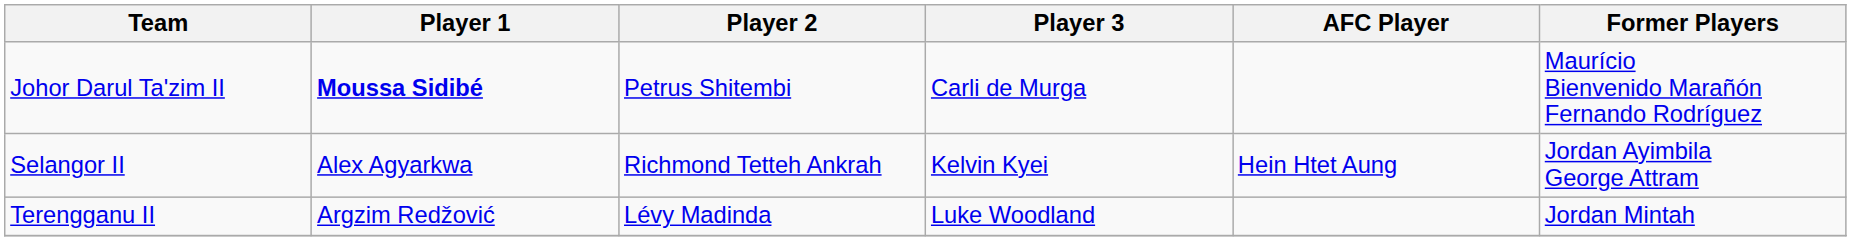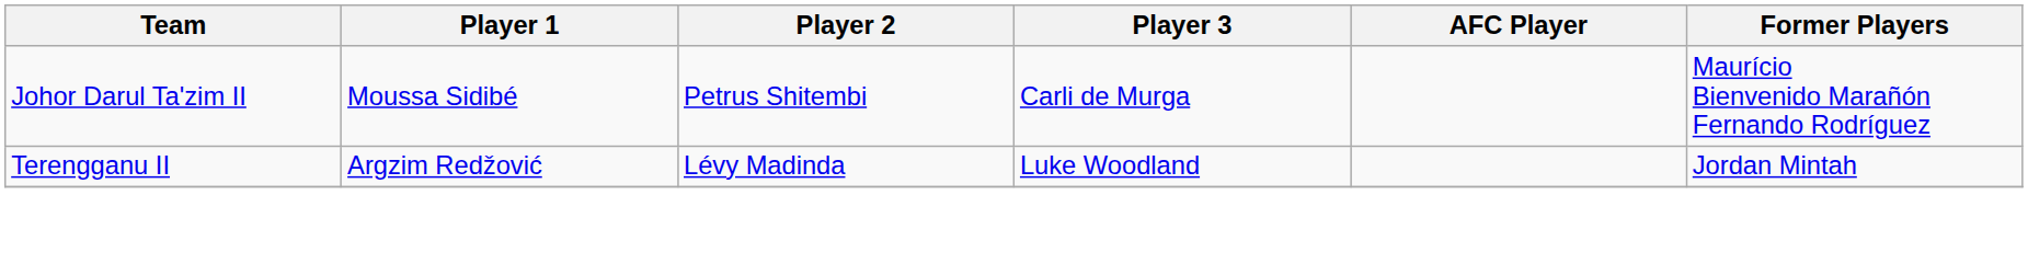 <table class="wikitable sortable">
 <tr>
 <th style="width:200px;">Team</th>
 <th style="width:200px;">Player 1</th>
 <th style="width:200px;">Player 2</th>
 <th style="width:200px;">Player 3</th>
 <th style="width:200px;">AFC Player</th>
 <th style="width:200px;">Former Players </th>
 </tr>
 <tr>
 <td><a href='#'>Johor Darul Ta'zim II</a></td>
-<td><strong> <a href='#'>Moussa Sidibé</a></strong></td>
+<td> <a href='#'>Moussa Sidibé</a></td>
 <td> <a href='#'>Petrus Shitembi</a></td>
 <td> <a href='#'>Carli de Murga</a></td>
 <td></td>
 <td> <a href='#'>Maurício</a><br> <a href='#'>Bienvenido Marañón</a><br> <a href='#'>Fernando Rodríguez</a></td>
-</tr>
-<tr>
-<td><a href='#'>Selangor II</a></td>
-<td> <a href='#'>Alex Agyarkwa</a></td>
-<td> <a href='#'>Richmond Tetteh Ankrah</a></td>
-<td> <a href='#'>Kelvin Kyei</a></td>
-<td> <a href='#'>Hein Htet Aung</a></td>
-<td> <a href='#'>Jordan Ayimbila</a><br> <a href='#'>George Attram</a></td>
 </tr>
 <tr>
 <td><a href='#'>Terengganu II</a></td>
 <td> <a href='#'>Argzim Redžović</a></td>
 <td> <a href='#'>Lévy Madinda</a></td>
 <td> <a href='#'>Luke Woodland</a></td>
 <td></td>
 <td> <a href='#'>Jordan Mintah</a></td>
 </tr>
 <tr>
 </tr>
 </table>
